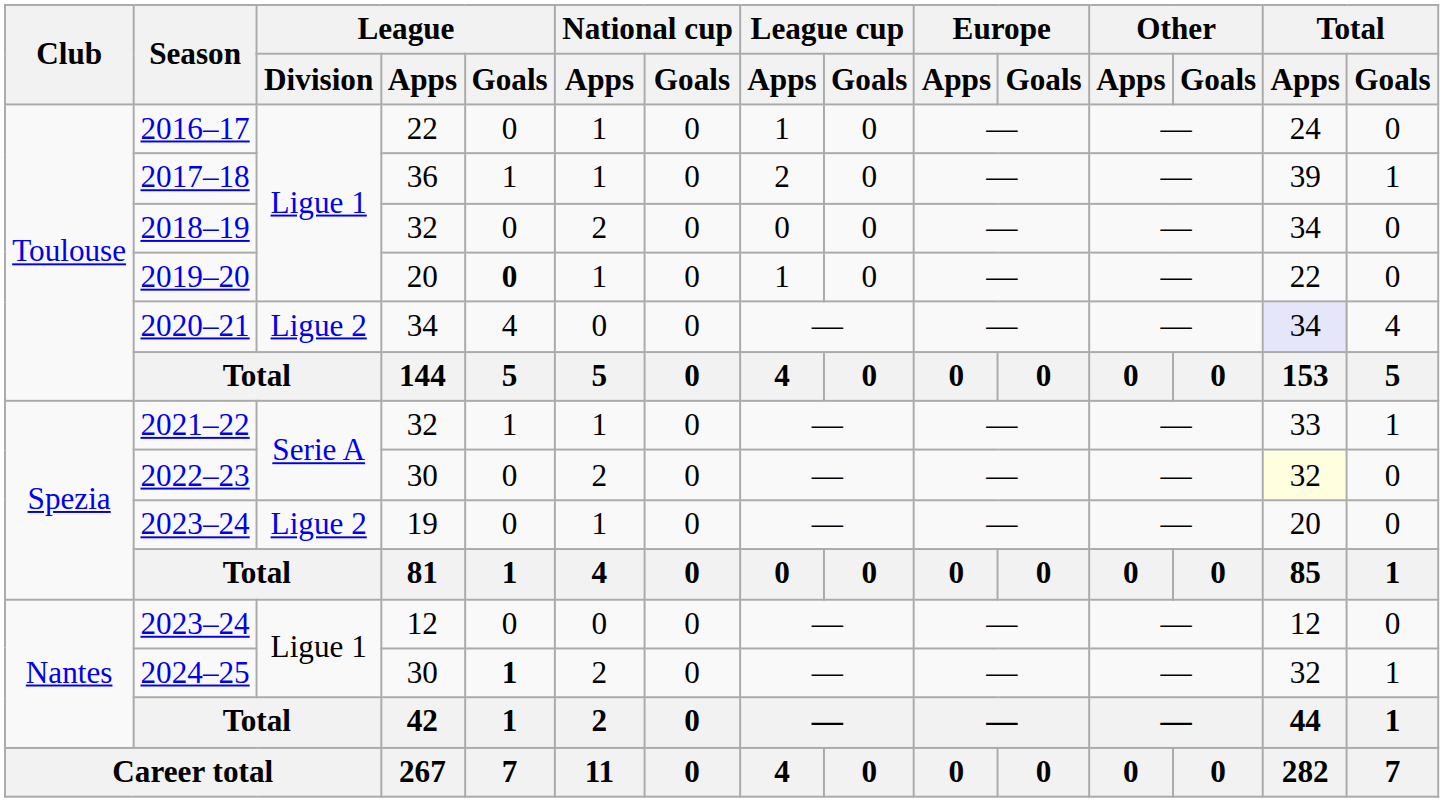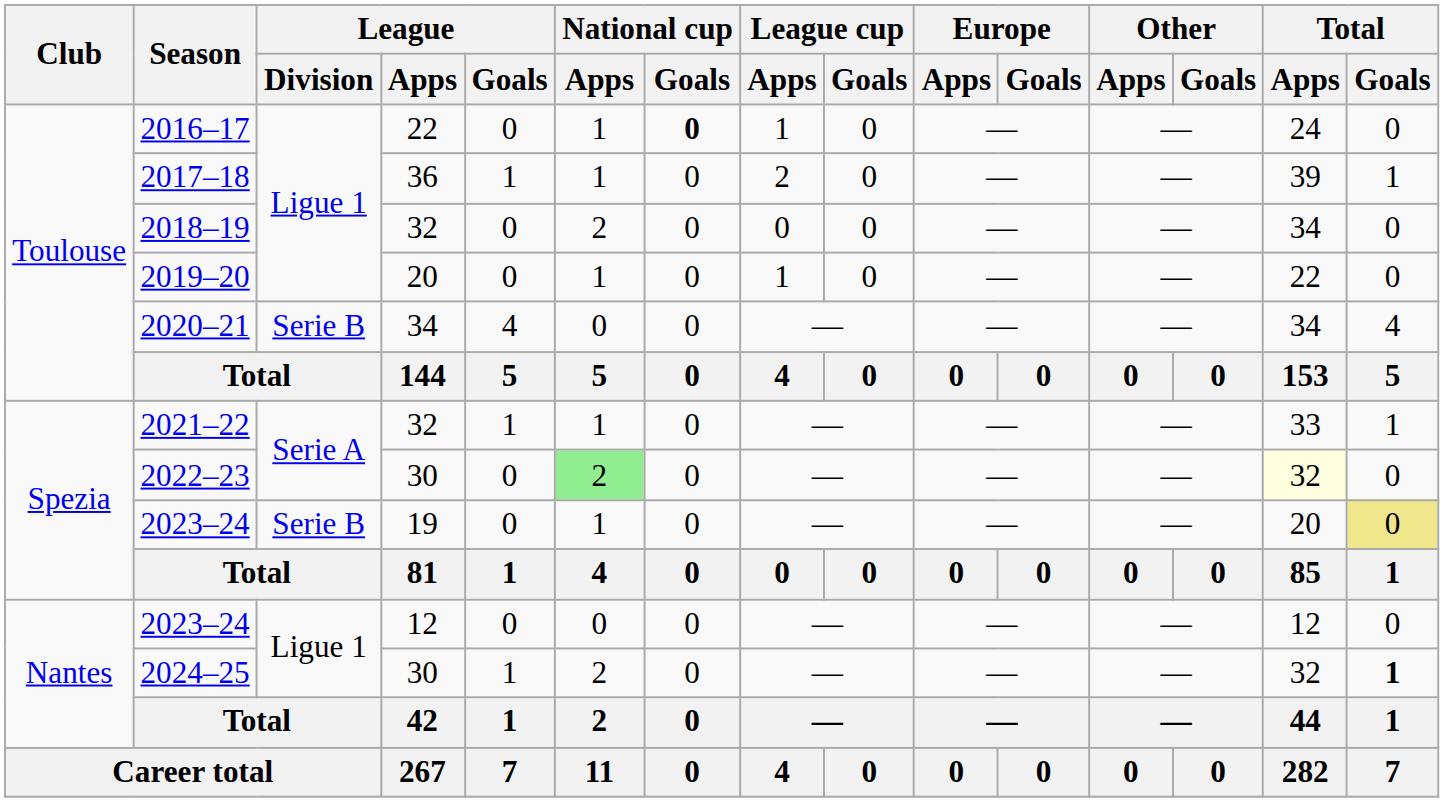 <table class="wikitable" style="text-align:center">
 <tr>
 <th rowspan="2">Club</th>
 <th rowspan="2">Season</th>
 <th colspan="3">League</th>
 <th colspan="2">National cup</th>
 <th colspan="2">League cup</th>
 <th colspan="2">Europe</th>
 <th colspan="2">Other</th>
 <th colspan="2">Total</th>
 </tr>
 <tr>
 <th>Division</th>
 <th>Apps</th>
 <th>Goals</th>
 <th>Apps</th>
 <th>Goals</th>
 <th>Apps</th>
 <th>Goals</th>
 <th>Apps</th>
 <th>Goals</th>
 <th>Apps</th>
 <th>Goals</th>
 <th>Apps</th>
 <th>Goals</th>
 </tr>
 <tr>
 <td rowspan="6"><a href='#'>Toulouse</a></td>
 <td><a href='#'>2016–17</a></td>
 <td rowspan="4"><a href='#'>Ligue 1</a></td>
 <td>22</td>
 <td>0</td>
 <td>1</td>
-<td>0</td>
+<td><strong>0</strong></td>
 <td>1</td>
 <td>0</td>
 <td colspan="2">—</td>
 <td colspan="2">—</td>
 <td>24</td>
 <td>0</td>
 </tr>
 <tr>
 <td><a href='#'>2017–18</a></td>
 <td>36</td>
 <td>1</td>
 <td>1</td>
 <td>0</td>
 <td>2</td>
 <td>0</td>
 <td colspan="2">—</td>
 <td colspan="2">—</td>
 <td>39</td>
 <td>1</td>
 </tr>
 <tr>
 <td><a href='#'>2018–19</a></td>
 <td>32</td>
 <td>0</td>
 <td>2</td>
 <td>0</td>
 <td>0</td>
 <td>0</td>
 <td colspan="2">—</td>
 <td colspan="2">—</td>
 <td>34</td>
 <td>0</td>
 </tr>
 <tr>
 <td><a href='#'>2019–20</a></td>
 <td>20</td>
-<td><strong>0</strong></td>
+<td>0</td>
 <td>1</td>
 <td>0</td>
 <td>1</td>
 <td>0</td>
 <td colspan="2">—</td>
 <td colspan="2">—</td>
 <td>22</td>
 <td>0</td>
 </tr>
 <tr>
 <td><a href='#'>2020–21</a></td>
-<td><a href='#'>Ligue 2</a></td>
+<td><a href='#'>Serie B</a></td>
 <td>34</td>
 <td>4</td>
 <td>0</td>
 <td>0</td>
 <td colspan="2">—</td>
 <td colspan="2">—</td>
 <td colspan="2">—</td>
-<td style="background: lavender;">34</td>
+<td>34</td>
 <td>4</td>
 </tr>
 <tr>
 <th colspan="2">Total</th>
 <th>144</th>
 <th>5</th>
 <th>5</th>
 <th>0</th>
 <th>4</th>
 <th>0</th>
 <th>0</th>
 <th>0</th>
 <th>0</th>
 <th>0</th>
 <th>153</th>
 <th>5</th>
 </tr>
 <tr>
 <td rowspan="4"><a href='#'>Spezia</a></td>
 <td><a href='#'>2021–22</a></td>
 <td rowspan="2"><a href='#'>Serie A</a></td>
 <td>32</td>
 <td>1</td>
 <td>1</td>
 <td>0</td>
 <td colspan="2">—</td>
 <td colspan="2">—</td>
 <td colspan="2">—</td>
 <td>33</td>
 <td>1</td>
 </tr>
 <tr>
 <td><a href='#'>2022–23</a></td>
 <td>30</td>
 <td>0</td>
-<td>2</td>
+<td style="background: lightgreen;">2</td>
 <td>0</td>
 <td colspan="2">—</td>
 <td colspan="2">—</td>
 <td colspan="2">—</td>
 <td style="background: lightyellow;">32</td>
 <td>0</td>
 </tr>
 <tr>
 <td><a href='#'>2023–24</a></td>
-<td><a href='#'>Ligue 2</a></td>
+<td><a href='#'>Serie B</a></td>
 <td>19</td>
 <td>0</td>
 <td>1</td>
 <td>0</td>
 <td colspan="2">—</td>
 <td colspan="2">—</td>
 <td colspan="2">—</td>
 <td>20</td>
-<td>0</td>
+<td style="background: khaki;">0</td>
 </tr>
 <tr>
 <th colspan="2">Total</th>
 <th>81</th>
 <th>1</th>
 <th>4</th>
 <th>0</th>
 <th>0</th>
 <th>0</th>
 <th>0</th>
 <th>0</th>
 <th>0</th>
 <th>0</th>
 <th>85</th>
 <th>1</th>
 </tr>
 <tr>
 <td rowspan="3"><a href='#'>Nantes</a></td>
 <td><a href='#'>2023–24</a></td>
 <td rowspan="2">Ligue 1</td>
 <td>12</td>
 <td>0</td>
 <td>0</td>
 <td>0</td>
 <td colspan="2">—</td>
 <td colspan="2">—</td>
 <td colspan="2">—</td>
 <td>12</td>
 <td>0</td>
 </tr>
 <tr>
 <td><a href='#'>2024–25</a></td>
 <td>30</td>
-<td><strong>1</strong></td>
+<td>1</td>
 <td>2</td>
 <td>0</td>
 <td colspan="2">—</td>
 <td colspan="2">—</td>
 <td colspan="2">—</td>
 <td>32</td>
-<td>1</td>
+<td><strong>1</strong></td>
 </tr>
 <tr>
 <th colspan="2">Total</th>
 <th>42</th>
 <th>1</th>
 <th>2</th>
 <th>0</th>
 <th colspan="2">—</th>
 <th colspan="2">—</th>
 <th colspan="2">—</th>
 <th>44</th>
 <th>1</th>
 </tr>
 <tr>
 <th colspan="3">Career total</th>
 <th>267</th>
 <th>7</th>
 <th>11</th>
 <th>0</th>
 <th>4</th>
 <th>0</th>
 <th>0</th>
 <th>0</th>
 <th>0</th>
 <th>0</th>
 <th>282</th>
 <th>7</th>
 </tr>
 </table>
